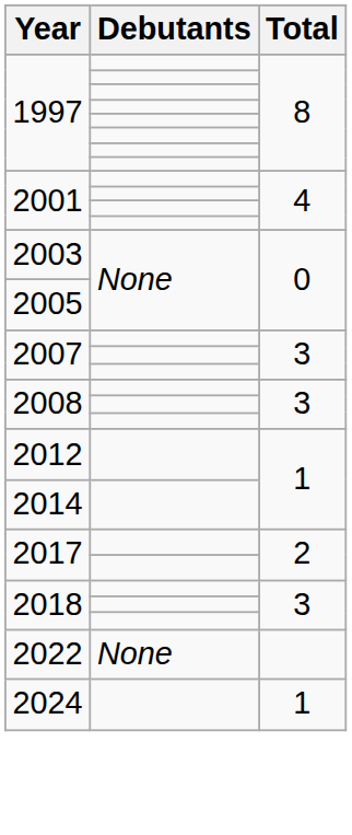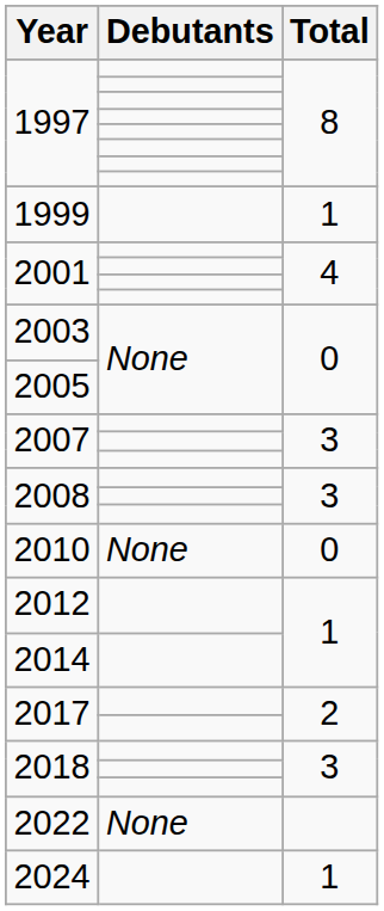 <table class="wikitable">
 <tr>
 <th>Year</th>
 <th>Debutants</th>
 <th>Total</th>
 </tr>
 <tr>
 <td rowspan=8>1997</td>
 <td></td>
 <td rowspan=8 align=center>8</td>
 </tr>
 <tr>
 <td></td>
 </tr>
 <tr>
 <td></td>
 </tr>
 <tr>
 <td></td>
 </tr>
 <tr>
 <td></td>
 </tr>
 <tr>
 <td></td>
 </tr>
 <tr>
 <td></td>
 </tr>
 <tr>
 <td></td>
+</tr>
+<tr>
+<td>1999</td>
+<td></td>
+<td align=center>1</td>
 </tr>
 <tr>
 <td rowspan=4>2001</td>
 <td></td>
 <td rowspan=4 align=center>4</td>
 </tr>
 <tr>
 <td></td>
 </tr>
 <tr>
 <td></td>
 </tr>
 <tr>
 <td></td>
 </tr>
 <tr>
 <td>2003</td>
 <td rowspan=2><em>None</em></td>
 <td rowspan=2 align=center>0</td>
 </tr>
 <tr>
 <td>2005</td>
 </tr>
 <tr>
 <td rowspan=3>2007</td>
 <td></td>
 <td rowspan=3 align=center>3</td>
 </tr>
 <tr>
 <td></td>
 </tr>
 <tr>
 <td></td>
 </tr>
 <tr>
 <td rowspan=3>2008</td>
 <td></td>
 <td rowspan=3 align=center>3</td>
 </tr>
 <tr>
 <td></td>
 </tr>
 <tr>
 <td></td>
 </tr>
 <tr>
+<td>2010</td>
+<td><em>None</em></td>
+<td align=center>0</td>
+</tr>
+<tr>
 <td>2012</td>
 <td></td>
 <td rowspan=2 align=center>1</td>
 </tr>
 <tr>
 <td>2014</td>
 <td></td>
 </tr>
 <tr>
 <td rowspan=2>2017</td>
 <td></td>
 <td rowspan=2 align=center>2</td>
 </tr>
 <tr>
 <td></td>
 </tr>
 <tr>
 <td rowspan=3>2018</td>
 <td></td>
 <td rowspan=3 align=center>3</td>
 </tr>
 <tr>
 <td></td>
 </tr>
 <tr>
 <td></td>
 </tr>
 <tr>
 <td>2022</td>
 <td><em>None</em></td>
 <td align=center></td>
 </tr>
 <tr>
 <td>2024</td>
 <td></td>
 <td align=center>1</td>
 </tr>
 </table>
